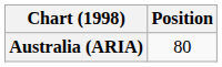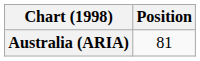 <table class="wikitable plainrowheaders" style="text-align:center">
 <tr>
 <th scope="col">Chart (1998)</th>
 <th scope="col">Position</th>
 </tr>
 <tr>
 <th scope="row">Australia (ARIA)</th>
-<td>80</td>
+<td>81</td>
 </tr>
 </table>
